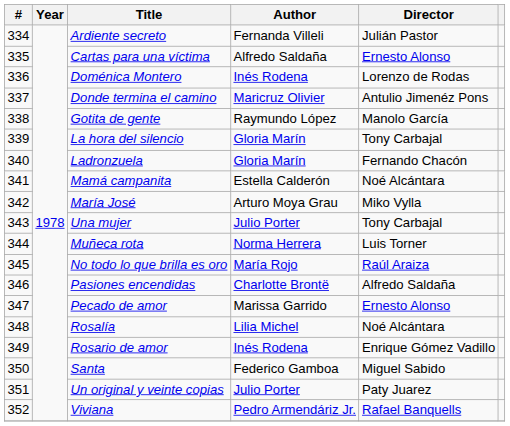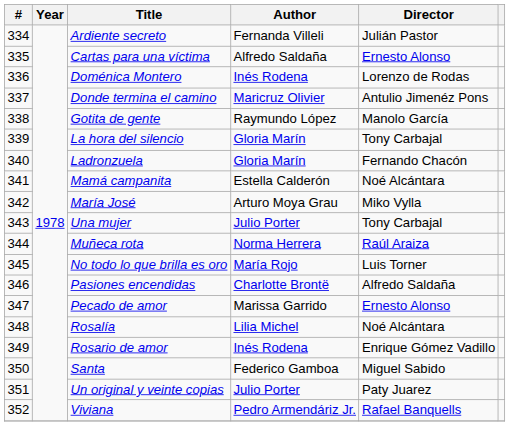 <table class="wikitable sortable">
 <tr>
 <th>#</th>
 <th>Year</th>
 <th>Title</th>
 <th>Author</th>
 <th>Director</th>
 <th></th>
 </tr>
 <tr>
 <td>334</td>
 <td rowspan="19"><a href='#'>1978</a></td>
 <td><em><a href='#'>Ardiente secreto</a></em></td>
 <td>Fernanda Villeli</td>
 <td>Julián Pastor</td>
 <td></td>
 </tr>
 <tr>
 <td>335</td>
 <td><em><a href='#'>Cartas para una víctima</a></em></td>
 <td>Alfredo Saldaña</td>
 <td><a href='#'>Ernesto Alonso</a></td>
 <td></td>
 </tr>
 <tr>
 <td>336</td>
 <td><em><a href='#'>Doménica Montero</a></em></td>
 <td><a href='#'>Inés Rodena</a></td>
 <td>Lorenzo de Rodas</td>
 <td></td>
 </tr>
 <tr>
 <td>337</td>
 <td><em><a href='#'>Donde termina el camino</a></em></td>
 <td><a href='#'>Maricruz Olivier</a></td>
 <td>Antulio Jimenéz Pons</td>
 <td></td>
 </tr>
 <tr>
 <td>338</td>
 <td><em><a href='#'>Gotita de gente</a></em></td>
 <td>Raymundo López</td>
 <td>Manolo García</td>
 <td></td>
 </tr>
 <tr>
 <td>339</td>
 <td><em><a href='#'>La hora del silencio</a></em></td>
 <td><a href='#'>Gloria Marín</a></td>
 <td>Tony Carbajal</td>
 <td></td>
 </tr>
 <tr>
 <td>340</td>
 <td><em><a href='#'>Ladronzuela</a></em></td>
 <td><a href='#'>Gloria Marín</a></td>
 <td>Fernando Chacón</td>
 <td></td>
 </tr>
 <tr>
 <td>341</td>
 <td><em><a href='#'>Mamá campanita</a></em></td>
 <td>Estella Calderón</td>
 <td>Noé Alcántara</td>
 <td></td>
 </tr>
 <tr>
 <td>342</td>
 <td><em><a href='#'>María José</a></em></td>
 <td>Arturo Moya Grau</td>
 <td>Miko Vylla</td>
 <td></td>
 </tr>
 <tr>
 <td>343</td>
 <td><em><a href='#'>Una mujer</a></em></td>
 <td><a href='#'>Julio Porter</a></td>
 <td>Tony Carbajal</td>
 <td></td>
 </tr>
 <tr>
 <td>344</td>
 <td><em><a href='#'>Muñeca rota</a></em></td>
 <td><a href='#'>Norma Herrera</a></td>
-<td>Luis Torner</td>
+<td><a href='#'>Raúl Araiza</a></td>
 <td></td>
 </tr>
 <tr>
 <td>345</td>
 <td><em><a href='#'>No todo lo que brilla es oro</a></em></td>
 <td><a href='#'>María Rojo</a></td>
-<td><a href='#'>Raúl Araiza</a></td>
+<td>Luis Torner</td>
 <td></td>
 </tr>
 <tr>
 <td>346</td>
 <td><em><a href='#'>Pasiones encendidas</a></em></td>
 <td><a href='#'>Charlotte Brontë</a></td>
 <td>Alfredo Saldaña</td>
 <td></td>
 </tr>
 <tr>
 <td>347</td>
 <td><em><a href='#'>Pecado de amor</a></em></td>
 <td>Marissa Garrido</td>
 <td><a href='#'>Ernesto Alonso</a></td>
 <td></td>
 </tr>
 <tr>
 <td>348</td>
 <td><em><a href='#'>Rosalía</a></em></td>
 <td><a href='#'>Lilia Michel</a></td>
 <td>Noé Alcántara</td>
 <td></td>
 </tr>
 <tr>
 <td>349</td>
 <td><em><a href='#'>Rosario de amor</a></em></td>
 <td><a href='#'>Inés Rodena</a></td>
 <td>Enrique Gómez Vadillo</td>
 <td></td>
 </tr>
 <tr>
 <td>350</td>
 <td><em><a href='#'>Santa</a></em></td>
 <td>Federico Gamboa</td>
 <td>Miguel Sabido</td>
 <td></td>
 </tr>
 <tr>
 <td>351</td>
 <td><em><a href='#'>Un original y veinte copias</a></em></td>
 <td><a href='#'>Julio Porter</a></td>
 <td>Paty Juarez</td>
 <td></td>
 </tr>
 <tr>
 <td>352</td>
 <td><em><a href='#'>Viviana</a></em></td>
 <td><a href='#'>Pedro Armendáriz Jr.</a></td>
 <td><a href='#'>Rafael Banquells</a></td>
 <td></td>
 </tr>
 <tr>
 </tr>
 </table>
